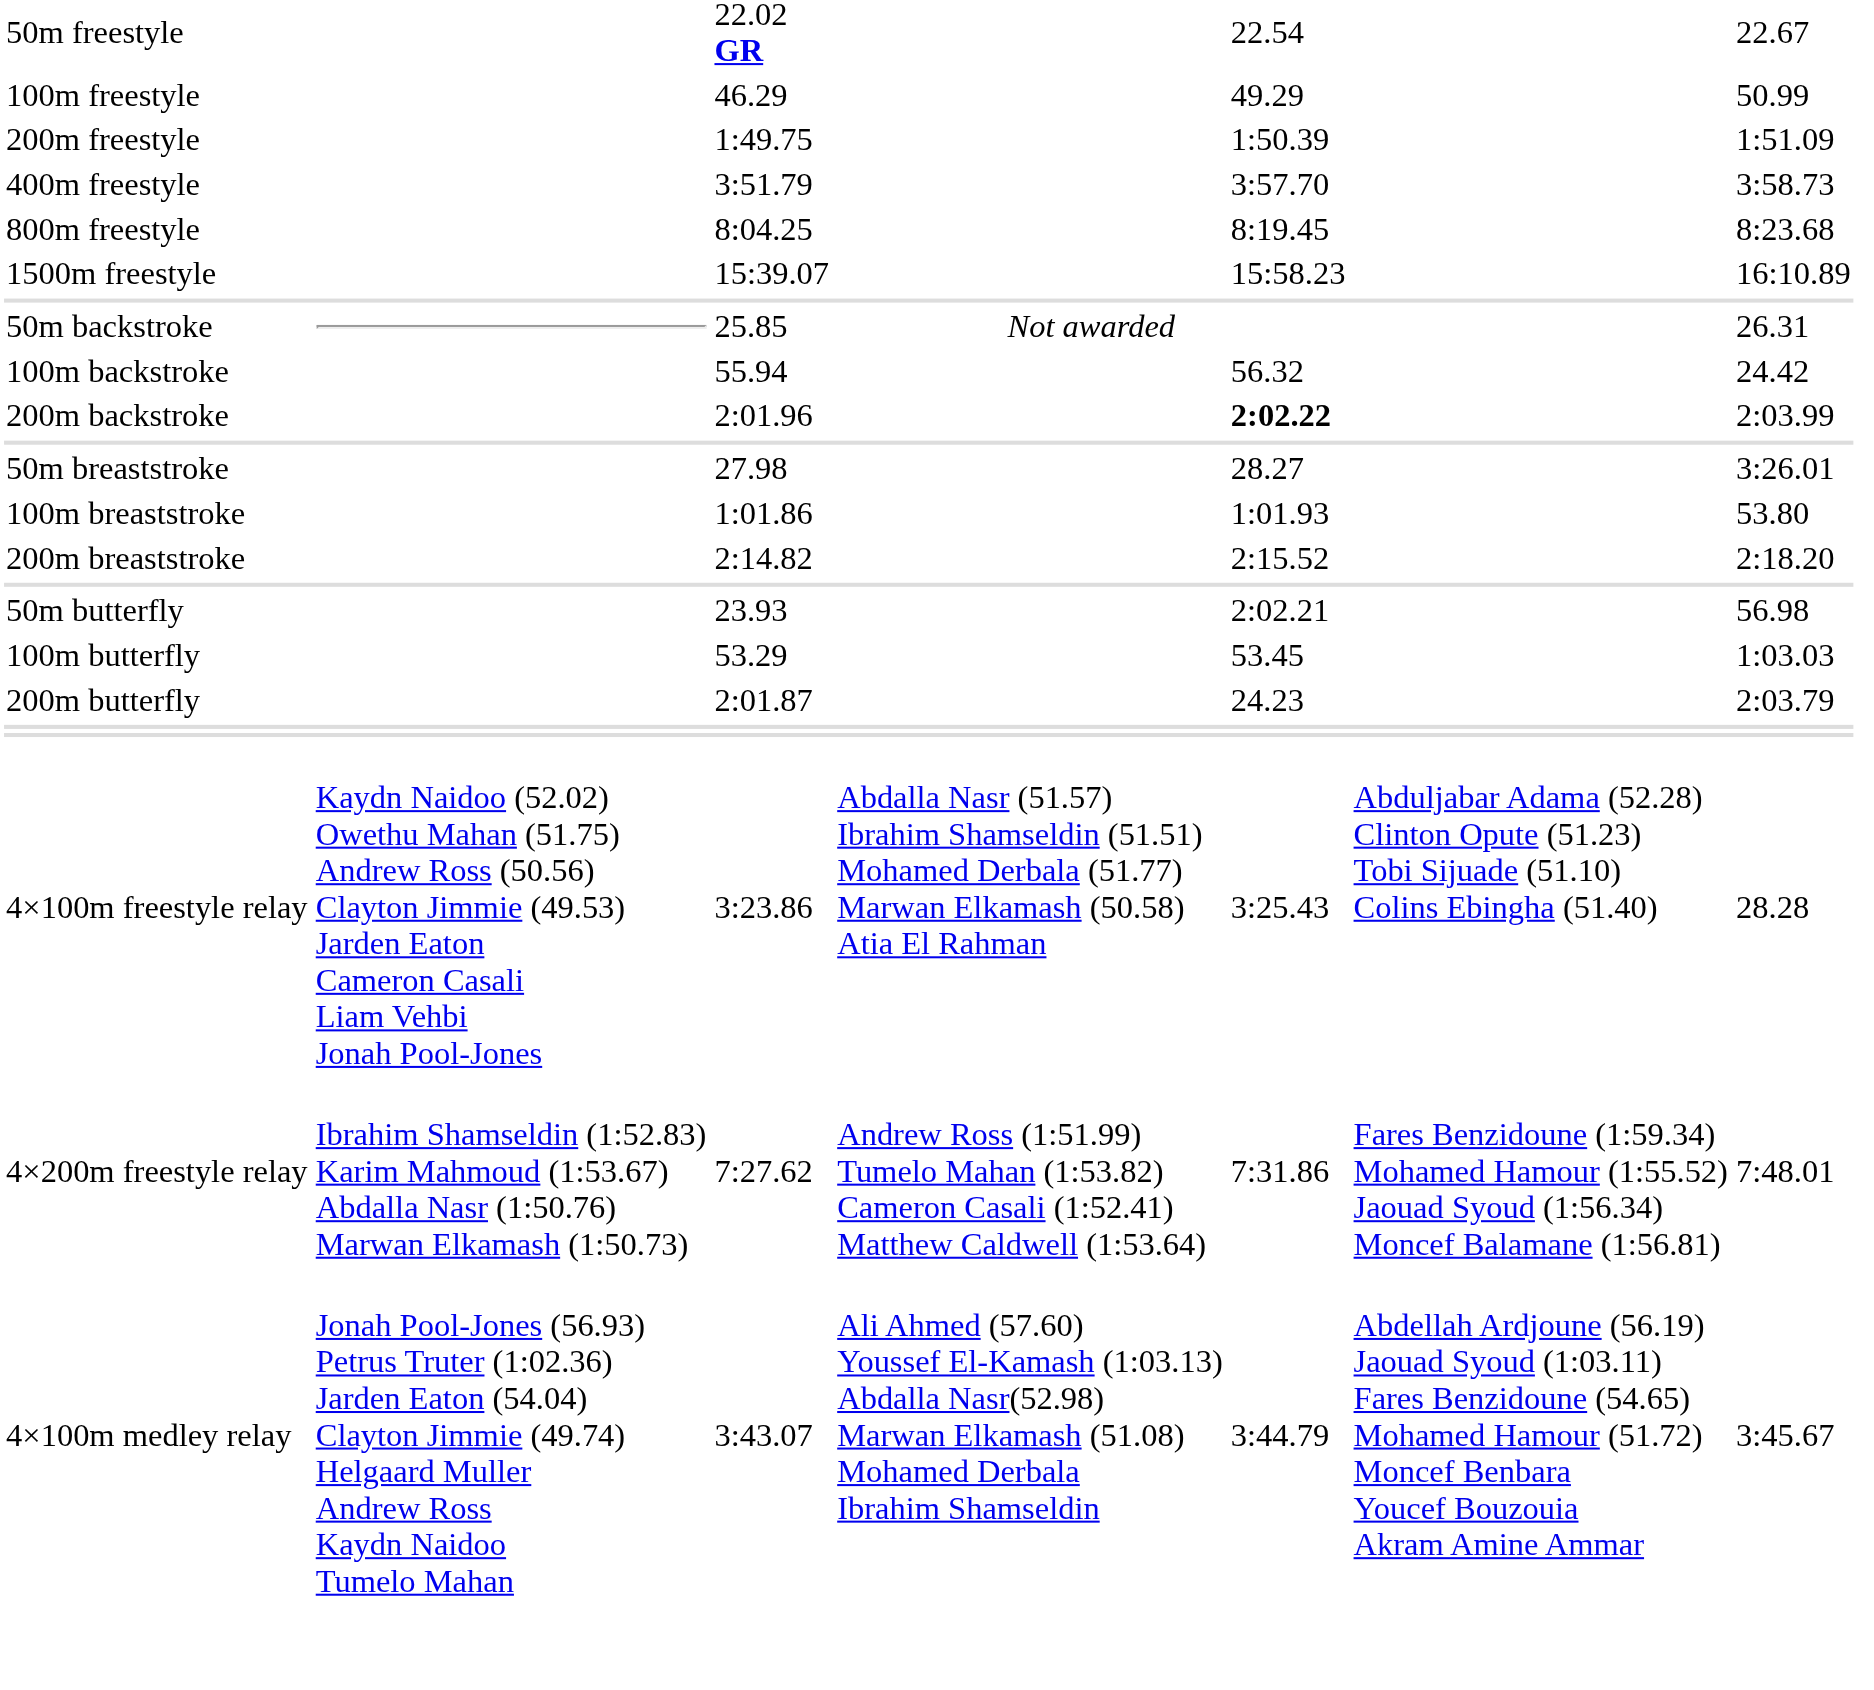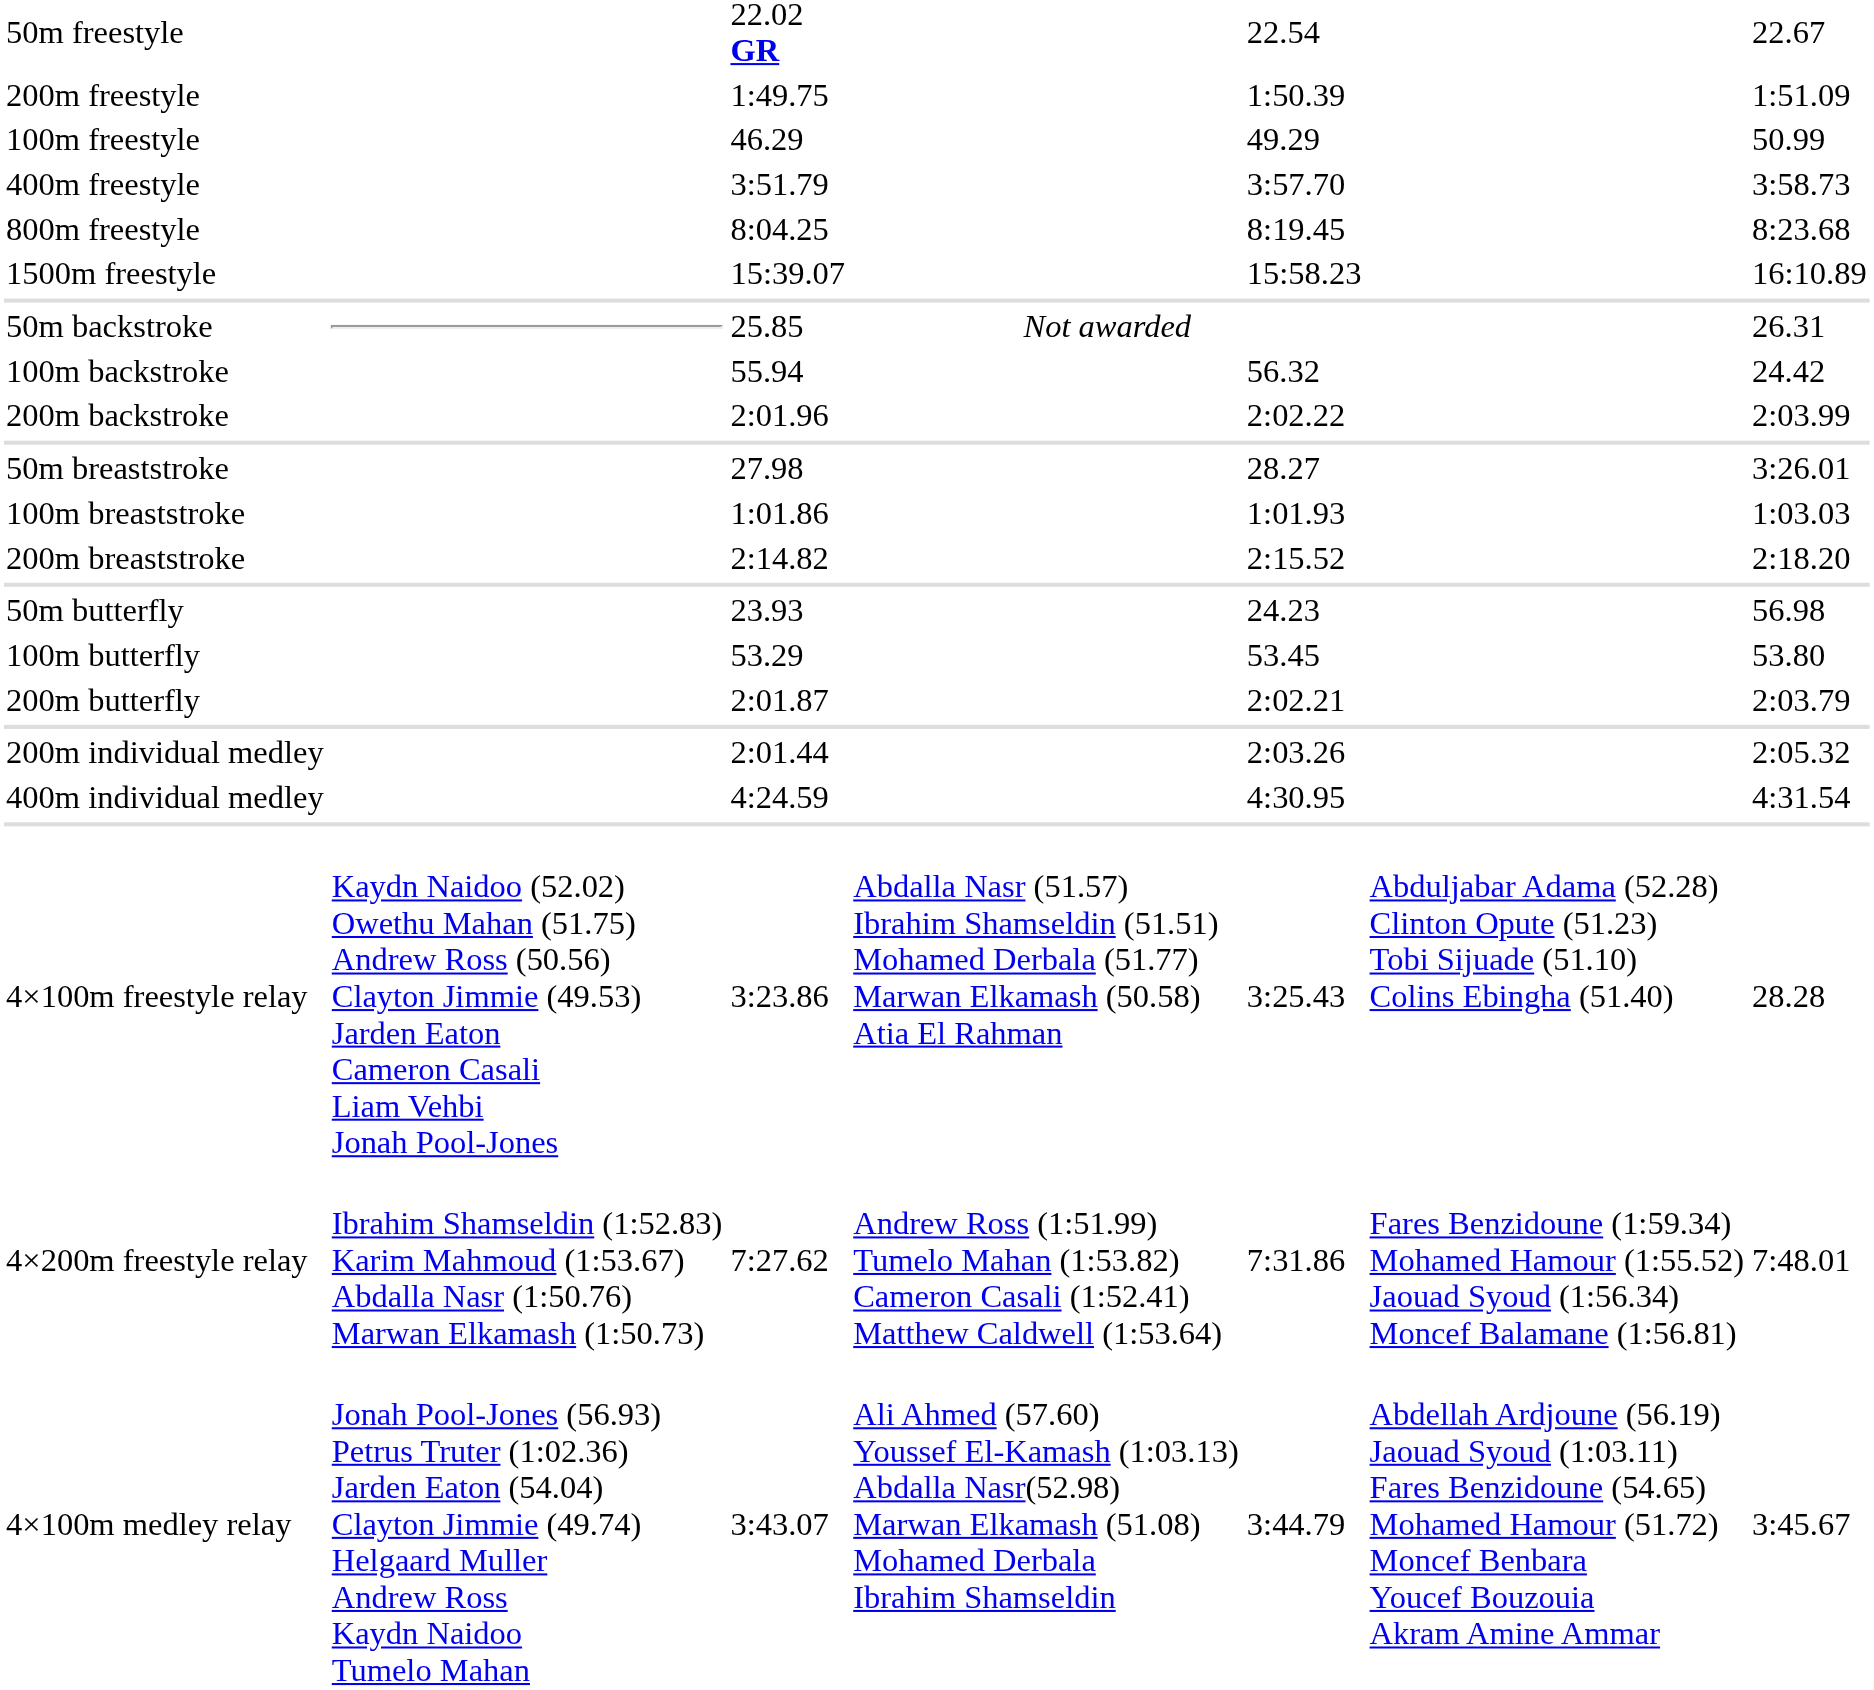 <table>
 <tr>
 <td>50m freestyle<br></td>
 <td></td>
 <td>22.02<br><strong><a href='#'>GR</a></strong></td>
 <td></td>
 <td>22.54</td>
 <td></td>
 <td>22.67</td>
 </tr>
 <tr>
+<td>200m freestyle<br></td>
+<td></td>
+<td>1:49.75</td>
+<td></td>
+<td>1:50.39</td>
+<td></td>
+<td>1:51.09</td>
+</tr>
+<tr>
 <td>100m freestyle<br></td>
 <td></td>
 <td>46.29</td>
 <td></td>
 <td>49.29</td>
 <td></td>
 <td>50.99</td>
-</tr>
-<tr>
-<td>200m freestyle<br></td>
-<td></td>
-<td>1:49.75</td>
-<td></td>
-<td>1:50.39</td>
-<td></td>
-<td>1:51.09</td>
 </tr>
 <tr>
 <td>400m freestyle<br></td>
 <td></td>
 <td>3:51.79</td>
 <td></td>
 <td>3:57.70</td>
 <td></td>
 <td>3:58.73</td>
 </tr>
 <tr>
 <td>800m freestyle<br></td>
 <td></td>
 <td>8:04.25</td>
 <td></td>
 <td>8:19.45</td>
 <td></td>
 <td>8:23.68</td>
 </tr>
 <tr>
 <td>1500m freestyle<br></td>
 <td></td>
 <td>15:39.07</td>
 <td></td>
 <td>15:58.23</td>
 <td></td>
 <td>16:10.89</td>
 </tr>
 <tr bgcolor=#DDDDDD>
 <td colspan=7></td>
 </tr>
 <tr>
 <td>50m backstroke<br></td>
 <td><hr></td>
 <td>25.85</td>
 <td colspan=2 align=center><em>Not awarded</em></td>
 <td></td>
 <td>26.31</td>
 </tr>
 <tr>
 <td>100m backstroke<br></td>
 <td></td>
 <td>55.94</td>
 <td></td>
 <td>56.32</td>
 <td></td>
 <td>24.42</td>
 </tr>
 <tr>
 <td>200m backstroke<br></td>
 <td></td>
 <td>2:01.96</td>
 <td></td>
-<td><strong>2:02.22</strong></td>
+<td>2:02.22</td>
 <td></td>
 <td>2:03.99</td>
 </tr>
 <tr bgcolor=#DDDDDD>
 <td colspan=7></td>
 </tr>
 <tr>
 <td>50m breaststroke<br></td>
 <td></td>
 <td>27.98</td>
 <td></td>
 <td>28.27</td>
 <td></td>
 <td>3:26.01</td>
 </tr>
 <tr>
 <td>100m breaststroke<br></td>
 <td></td>
 <td>1:01.86</td>
 <td></td>
 <td>1:01.93</td>
 <td></td>
-<td>53.80</td>
+<td>1:03.03</td>
 </tr>
 <tr>
 <td>200m breaststroke<br></td>
 <td></td>
 <td>2:14.82</td>
 <td></td>
 <td>2:15.52</td>
 <td></td>
 <td>2:18.20</td>
 </tr>
 <tr bgcolor=#DDDDDD>
 <td colspan=7></td>
 </tr>
 <tr>
 <td>50m butterfly<br></td>
 <td></td>
 <td>23.93</td>
 <td></td>
-<td>2:02.21</td>
+<td>24.23</td>
 <td></td>
 <td>56.98</td>
 </tr>
 <tr>
 <td>100m butterfly<br></td>
 <td></td>
 <td>53.29</td>
 <td></td>
 <td>53.45</td>
 <td></td>
-<td>1:03.03</td>
+<td>53.80</td>
 </tr>
 <tr>
 <td>200m butterfly<br></td>
 <td></td>
 <td>2:01.87</td>
 <td></td>
-<td>24.23</td>
+<td>2:02.21</td>
 <td></td>
 <td>2:03.79</td>
 </tr>
 <tr bgcolor=#DDDDDD>
 <td colspan=7></td>
+</tr>
+<tr>
+<td>200m individual medley<br></td>
+<td></td>
+<td>2:01.44</td>
+<td></td>
+<td>2:03.26</td>
+<td></td>
+<td>2:05.32</td>
+</tr>
+<tr>
+<td>400m individual medley<br></td>
+<td></td>
+<td>4:24.59</td>
+<td></td>
+<td>4:30.95</td>
+<td></td>
+<td>4:31.54</td>
 </tr>
 <tr bgcolor=#DDDDDD>
 <td colspan=7></td>
 </tr>
 <tr>
 <td>4×100m freestyle relay<br></td>
 <td valign=top><br><a href='#'>Kaydn Naidoo</a> (52.02)<br><a href='#'>Owethu Mahan</a> (51.75)<br><a href='#'>Andrew Ross</a> (50.56)<br><a href='#'>Clayton Jimmie</a> (49.53)<br><a href='#'>Jarden Eaton</a><br><a href='#'>Cameron Casali</a><br><a href='#'>Liam Vehbi</a><br><a href='#'>Jonah Pool-Jones</a></td>
 <td>3:23.86</td>
 <td valign=top><br><a href='#'>Abdalla Nasr</a> (51.57)<br><a href='#'>Ibrahim Shamseldin</a> (51.51)<br><a href='#'>Mohamed Derbala</a> (51.77)<br><a href='#'>Marwan Elkamash</a> (50.58)<br><a href='#'>Atia El Rahman</a></td>
 <td>3:25.43</td>
 <td valign=top><br><a href='#'>Abduljabar Adama</a> (52.28)<br><a href='#'>Clinton Opute</a> (51.23)<br><a href='#'>Tobi Sijuade</a> (51.10)<br><a href='#'>Colins Ebingha</a> (51.40)</td>
 <td>28.28</td>
 </tr>
 <tr>
 <td>4×200m freestyle relay<br></td>
 <td><br><a href='#'>Ibrahim Shamseldin</a> (1:52.83)<br><a href='#'>Karim Mahmoud</a> (1:53.67)<br><a href='#'>Abdalla Nasr</a> (1:50.76)<br><a href='#'>Marwan Elkamash</a> (1:50.73)</td>
 <td>7:27.62</td>
 <td><br><a href='#'>Andrew Ross</a> (1:51.99)<br><a href='#'>Tumelo Mahan</a> (1:53.82)<br><a href='#'>Cameron Casali</a> (1:52.41)<br><a href='#'>Matthew Caldwell</a> (1:53.64)</td>
 <td>7:31.86</td>
 <td><br><a href='#'>Fares Benzidoune</a> (1:59.34)<br><a href='#'>Mohamed Hamour</a> (1:55.52)<br><a href='#'>Jaouad Syoud</a> (1:56.34)<br><a href='#'>Moncef Balamane</a> (1:56.81)</td>
 <td>7:48.01</td>
 </tr>
 <tr>
 <td>4×100m medley relay<br></td>
 <td valign=top><br><a href='#'>Jonah Pool-Jones</a> (56.93)<br><a href='#'>Petrus Truter</a> (1:02.36)<br><a href='#'>Jarden Eaton</a> (54.04)<br><a href='#'>Clayton Jimmie</a> (49.74)<br><a href='#'>Helgaard Muller</a><br><a href='#'>Andrew Ross</a><br><a href='#'>Kaydn Naidoo</a><br><a href='#'>Tumelo Mahan</a></td>
 <td>3:43.07</td>
 <td valign=top><br><a href='#'>Ali Ahmed</a> (57.60)<br><a href='#'>Youssef El-Kamash</a> (1:03.13)<br><a href='#'>Abdalla Nasr</a>(52.98)<br><a href='#'>Marwan Elkamash</a> (51.08)<br><a href='#'>Mohamed Derbala</a><br><a href='#'>Ibrahim Shamseldin</a></td>
 <td>3:44.79</td>
 <td valign=top><br><a href='#'>Abdellah Ardjoune</a> (56.19)<br><a href='#'>Jaouad Syoud</a> (1:03.11)<br><a href='#'>Fares Benzidoune</a> (54.65)<br><a href='#'>Mohamed Hamour</a> (51.72)<br><a href='#'>Moncef Benbara</a><br><a href='#'>Youcef Bouzouia</a><br><a href='#'>Akram Amine Ammar</a></td>
 <td>3:45.67</td>
 </tr>
 </table>
